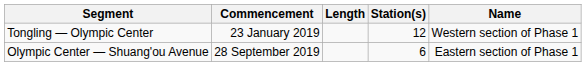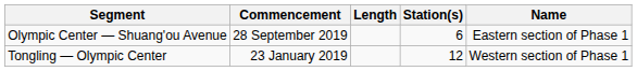 <table class="wikitable" style="border-collapse: collapse; text-align: right;">
 <tr>
 <th>Segment</th>
 <th>Commencement</th>
 <th>Length</th>
 <th>Station(s)</th>
 <th>Name</th>
 </tr>
 <tr>
+<td style="text-align: left;">Olympic Center — Shuang'ou Avenue</td>
+<td>28 September 2019</td>
+<td></td>
+<td>6</td>
+<td>Eastern section of Phase 1</td>
+</tr>
+<tr>
 <td style="text-align: left;">Tongling — Olympic Center</td>
 <td>23 January 2019</td>
 <td></td>
 <td>12</td>
 <td>Western section of Phase 1</td>
 </tr>
-<tr>
-<td style="text-align: left;">Olympic Center — Shuang'ou Avenue</td>
-<td>28 September 2019</td>
-<td></td>
-<td>6</td>
-<td>Eastern section of Phase 1</td>
-</tr>
 </table>
